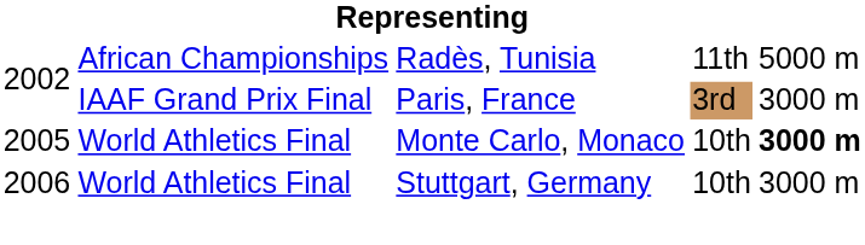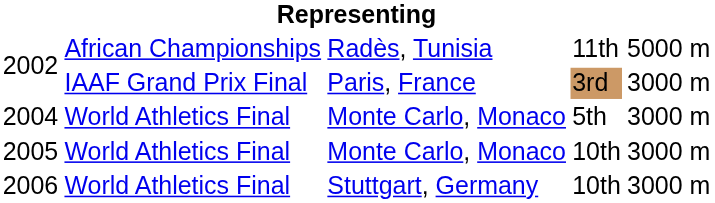 <table>
 <tr>
 <th colspan="5">Representing </th>
 </tr>
 <tr>
 <td rowspan=2>2002</td>
 <td><a href='#'>African Championships</a></td>
 <td><a href='#'>Radès</a>, <a href='#'>Tunisia</a></td>
 <td>11th</td>
 <td>5000 m</td>
 </tr>
 <tr>
 <td><a href='#'>IAAF Grand Prix Final</a></td>
 <td><a href='#'>Paris</a>, <a href='#'>France</a></td>
 <td bgcolor=cc9966>3rd</td>
 <td>3000 m</td>
 </tr>
 <tr>
+<td>2004</td>
+<td><a href='#'>World Athletics Final</a></td>
+<td><a href='#'>Monte Carlo</a>, <a href='#'>Monaco</a></td>
+<td>5th</td>
+<td>3000 m</td>
+</tr>
+<tr>
 <td>2005</td>
 <td><a href='#'>World Athletics Final</a></td>
 <td><a href='#'>Monte Carlo</a>, <a href='#'>Monaco</a></td>
 <td>10th</td>
-<td><strong>3000 m</strong></td>
+<td>3000 m</td>
 </tr>
 <tr>
 <td>2006</td>
 <td><a href='#'>World Athletics Final</a></td>
 <td><a href='#'>Stuttgart</a>, <a href='#'>Germany</a></td>
 <td>10th</td>
 <td>3000 m</td>
 </tr>
 </table>
